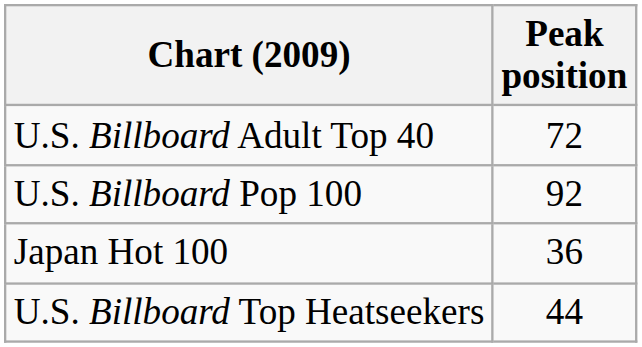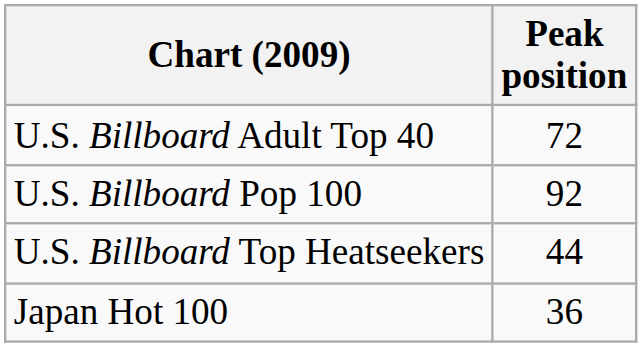 <table class="wikitable">
 <tr>
 <th>Chart (2009)</th>
 <th>Peak<br>position</th>
 </tr>
 <tr>
 <td>U.S. <em>Billboard</em> Adult Top 40</td>
 <td align="center">72</td>
 </tr>
 <tr>
 <td>U.S. <em>Billboard</em> Pop 100</td>
 <td align="center">92</td>
 </tr>
 <tr>
+<td>U.S. <em>Billboard</em> Top Heatseekers</td>
+<td align="center">44</td>
+</tr>
+<tr>
 <td>Japan Hot 100</td>
 <td align="center">36</td>
 </tr>
-<tr>
-<td>U.S. <em>Billboard</em> Top Heatseekers</td>
-<td align="center">44</td>
-</tr>
 </table>
